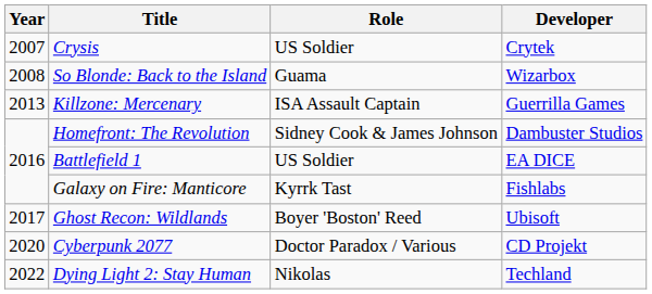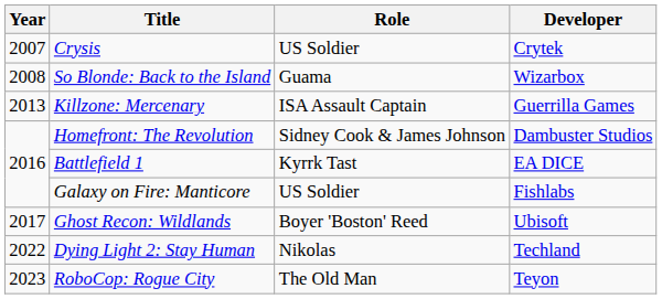 <table class="wikitable sortable">
 <tr>
 <th>Year</th>
 <th>Title</th>
 <th>Role</th>
 <th>Developer</th>
 </tr>
 <tr>
 <td>2007</td>
 <td><em><a href='#'>Crysis</a></em></td>
 <td>US Soldier</td>
 <td><a href='#'>Crytek</a></td>
 </tr>
 <tr>
 <td>2008</td>
 <td><em><a href='#'>So Blonde: Back to the Island</a></em></td>
 <td>Guama</td>
 <td><a href='#'>Wizarbox</a></td>
 </tr>
 <tr>
 <td>2013</td>
 <td><em><a href='#'>Killzone: Mercenary</a></em></td>
 <td>ISA Assault Captain</td>
 <td><a href='#'>Guerrilla Games</a></td>
 </tr>
 <tr>
 <td rowspan=3>2016</td>
 <td><em><a href='#'>Homefront: The Revolution</a></em></td>
 <td>Sidney Cook & James Johnson</td>
 <td><a href='#'>Dambuster Studios</a></td>
 </tr>
 <tr>
 <td><em><a href='#'>Battlefield 1</a></em></td>
-<td>US Soldier</td>
+<td>Kyrrk Tast</td>
 <td><a href='#'>EA DICE</a></td>
 </tr>
 <tr>
 <td><em>Galaxy on Fire: Manticore</em></td>
-<td>Kyrrk Tast</td>
+<td>US Soldier</td>
 <td><a href='#'>Fishlabs</a></td>
 </tr>
 <tr>
 <td>2017</td>
 <td><em><a href='#'>Ghost Recon: Wildlands</a></em></td>
 <td>Boyer 'Boston' Reed</td>
 <td><a href='#'>Ubisoft</a></td>
 </tr>
 <tr>
-<td>2020</td>
-<td><em><a href='#'>Cyberpunk 2077</a></em></td>
-<td>Doctor Paradox / Various</td>
-<td><a href='#'>CD Projekt</a></td>
-</tr>
-<tr>
 <td>2022</td>
 <td><em><a href='#'>Dying Light 2: Stay Human</a></em></td>
 <td>Nikolas</td>
 <td><a href='#'>Techland</a></td>
 </tr>
+<tr>
+<td>2023</td>
+<td><em><a href='#'>RoboCop: Rogue City</a></em></td>
+<td>The Old Man</td>
+<td><a href='#'>Teyon</a></td>
+</tr>
 </table>
